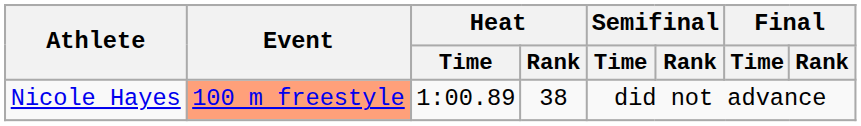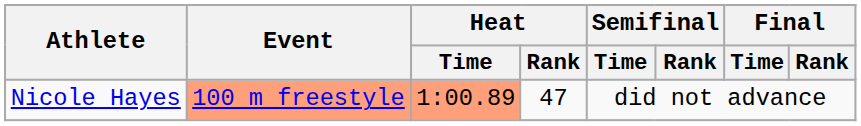 <table class=wikitable style="font-size:90%">
 <tr>
 <th rowspan="2">Athlete</th>
 <th rowspan="2">Event</th>
 <th colspan="2">Heat</th>
 <th colspan="2">Semifinal</th>
 <th colspan="2">Final</th>
 </tr>
 <tr style="font-size:95%">
 <th>Time</th>
 <th>Rank</th>
 <th>Time</th>
 <th>Rank</th>
 <th>Time</th>
 <th>Rank</th>
 </tr>
 <tr align=center>
 <td align=left><a href='#'>Nicole Hayes</a></td>
 <td align=left style="background: lightsalmon;"><a href='#'>100 m freestyle</a></td>
-<td>1:00.89</td>
-<td>38</td>
+<td style="background: lightsalmon;">1:00.89</td>
+<td>47</td>
 <td colspan=4>did not advance</td>
 </tr>
 </table>
